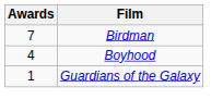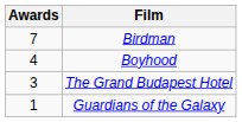 <table class="wikitable" rowspan="2" style="text-align:center;" background: #f6e39c;>
 <tr>
 <th scope="col" style="width:55px;">Awards</th>
 <th scope="col" style="text-align:center;">Film</th>
 </tr>
 <tr>
 <td>7</td>
 <td><em><a href='#'>Birdman</a></em></td>
 </tr>
 <tr>
 <td>4</td>
 <td><em><a href='#'>Boyhood</a></em></td>
 </tr>
 <tr>
+<td>3</td>
+<td><em><a href='#'>The Grand Budapest Hotel</a></em></td>
+</tr>
+<tr>
 <td>1</td>
 <td><em><a href='#'>Guardians of the Galaxy</a></em></td>
 </tr>
 </table>
